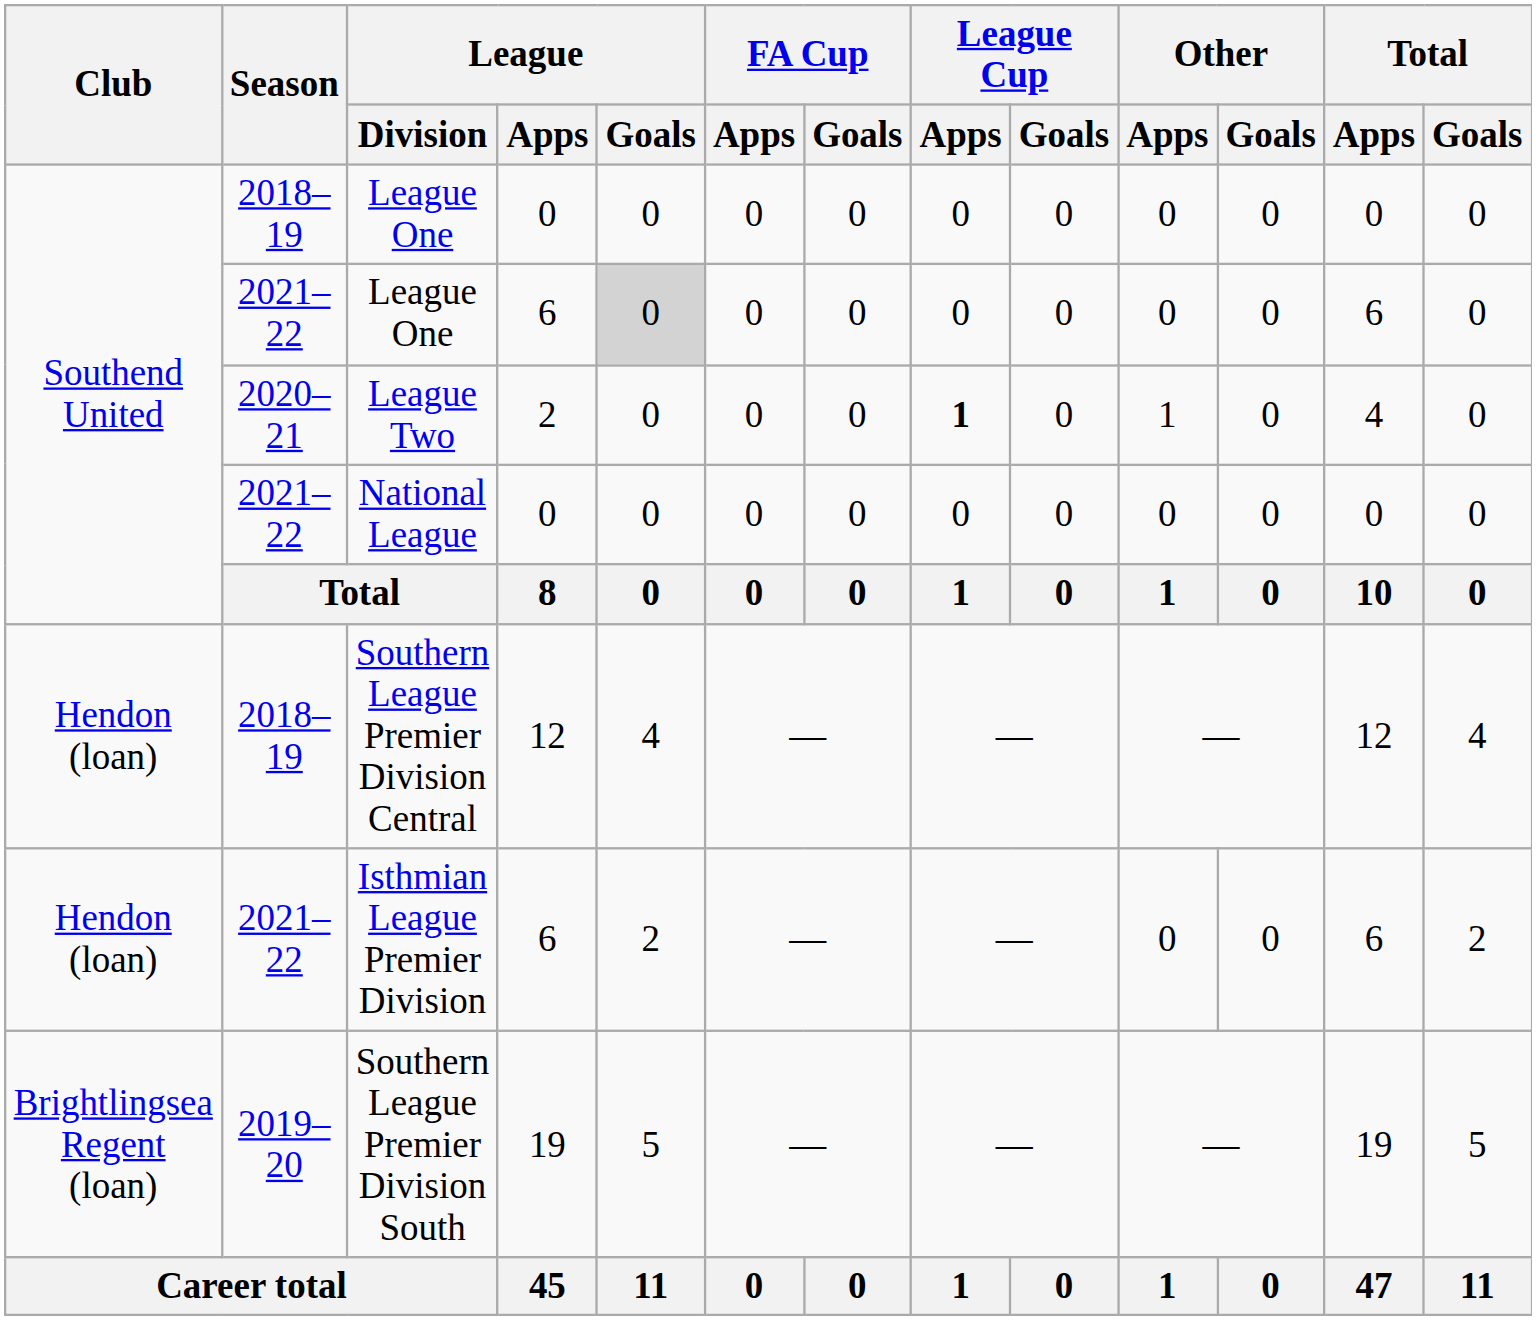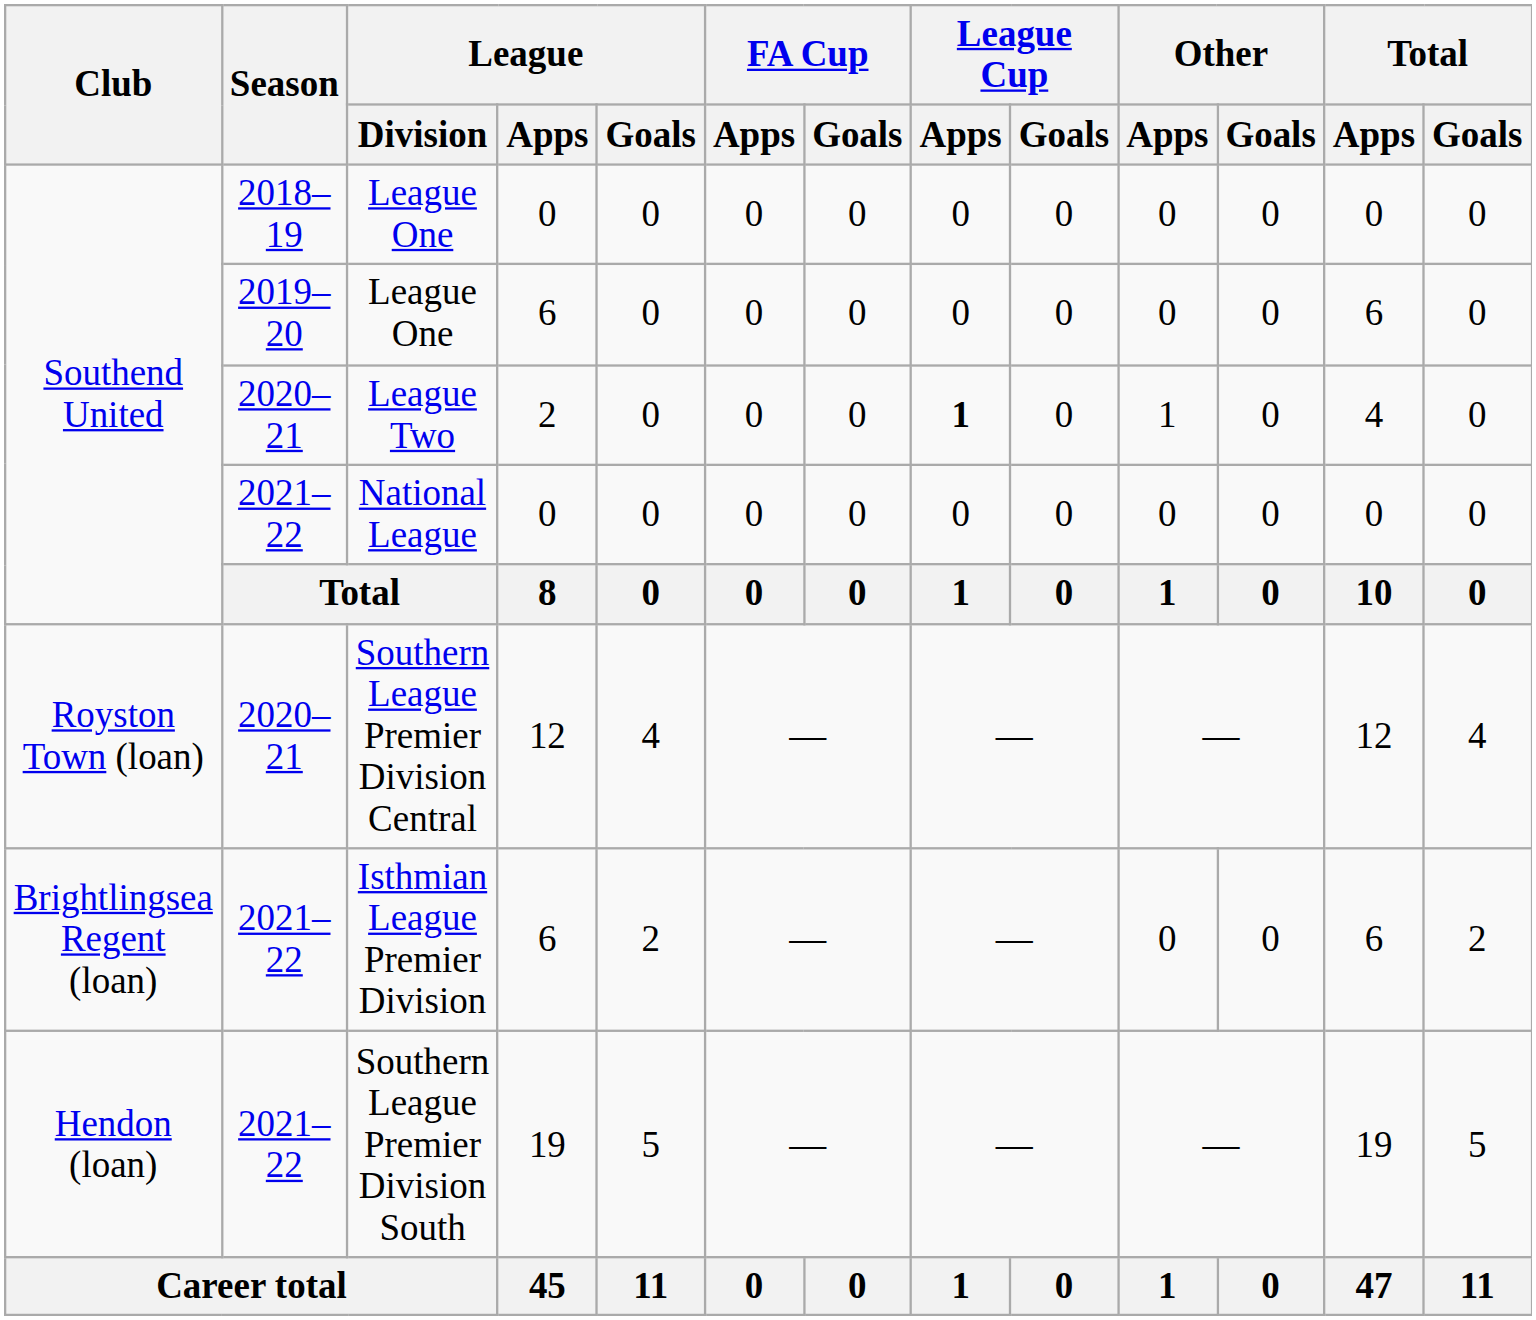 <table class="wikitable" style="text-align: center;">
 <tr>
 <th rowspan="2">Club</th>
 <th rowspan="2">Season</th>
 <th colspan="3">League</th>
 <th colspan="2"><a href='#'>FA Cup</a></th>
 <th colspan="2"><a href='#'>League Cup</a></th>
 <th colspan="2">Other</th>
 <th colspan="2">Total</th>
 </tr>
 <tr>
 <th>Division</th>
 <th>Apps</th>
 <th>Goals</th>
 <th>Apps</th>
 <th>Goals</th>
 <th>Apps</th>
 <th>Goals</th>
 <th>Apps</th>
 <th>Goals</th>
 <th>Apps</th>
 <th>Goals</th>
 </tr>
 <tr>
 <td rowspan="5"><a href='#'>Southend United</a></td>
 <td><a href='#'>2018–19</a></td>
 <td><a href='#'>League One</a></td>
 <td>0</td>
 <td>0</td>
 <td>0</td>
 <td>0</td>
 <td>0</td>
 <td>0</td>
 <td>0</td>
 <td>0</td>
 <td>0</td>
 <td>0</td>
 </tr>
 <tr>
-<td><a href='#'>2021–22</a></td>
+<td><a href='#'>2019–20</a></td>
 <td>League One</td>
 <td>6</td>
-<td style="background: lightgrey;">0</td>
+<td>0</td>
 <td>0</td>
 <td>0</td>
 <td>0</td>
 <td>0</td>
 <td>0</td>
 <td>0</td>
 <td>6</td>
 <td>0</td>
 </tr>
 <tr>
 <td><a href='#'>2020–21</a></td>
 <td><a href='#'>League Two</a></td>
 <td>2</td>
 <td>0</td>
 <td>0</td>
 <td>0</td>
 <td><strong>1</strong></td>
 <td>0</td>
 <td>1</td>
 <td>0</td>
 <td>4</td>
 <td>0</td>
 </tr>
 <tr>
 <td><a href='#'>2021–22</a></td>
 <td><a href='#'>National League</a></td>
 <td>0</td>
 <td>0</td>
 <td>0</td>
 <td>0</td>
 <td>0</td>
 <td>0</td>
 <td>0</td>
 <td>0</td>
 <td>0</td>
 <td>0</td>
 </tr>
 <tr>
 <th colspan="2">Total</th>
 <th>8</th>
 <th>0</th>
 <th>0</th>
 <th>0</th>
 <th>1</th>
 <th>0</th>
 <th>1</th>
 <th>0</th>
 <th>10</th>
 <th>0</th>
 </tr>
 <tr>
-<td><a href='#'>Hendon</a> (loan)</td>
-<td><a href='#'>2018–19</a></td>
+<td><a href='#'>Royston Town</a> (loan)</td>
+<td><a href='#'>2020–21</a></td>
 <td><a href='#'>Southern League</a> Premier Division Central</td>
 <td>12</td>
 <td>4</td>
 <td colspan="2">—</td>
 <td colspan="2">—</td>
 <td colspan="2">—</td>
 <td>12</td>
 <td>4</td>
 </tr>
 <tr>
-<td><a href='#'>Hendon</a> (loan)</td>
+<td><a href='#'>Brightlingsea Regent</a> (loan)</td>
 <td><a href='#'>2021–22</a></td>
 <td><a href='#'>Isthmian League</a> Premier Division</td>
 <td>6</td>
 <td>2</td>
 <td colspan="2">—</td>
 <td colspan="2">—</td>
 <td>0</td>
 <td>0</td>
 <td>6</td>
 <td>2</td>
 </tr>
 <tr>
-<td><a href='#'>Brightlingsea Regent</a> (loan)</td>
-<td><a href='#'>2019–20</a></td>
+<td><a href='#'>Hendon</a> (loan)</td>
+<td><a href='#'>2021–22</a></td>
 <td>Southern League Premier Division South</td>
 <td>19</td>
 <td>5</td>
 <td colspan="2">—</td>
 <td colspan="2">—</td>
 <td colspan="2">—</td>
 <td>19</td>
 <td>5</td>
 </tr>
 <tr>
 <th colspan="3">Career total</th>
 <th>45</th>
 <th>11</th>
 <th>0</th>
 <th>0</th>
 <th>1</th>
 <th>0</th>
 <th>1</th>
 <th>0</th>
 <th>47</th>
 <th>11</th>
 </tr>
 </table>
